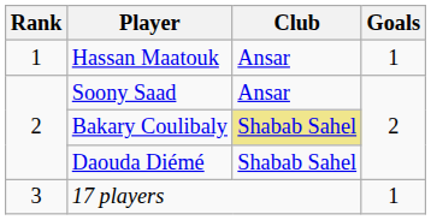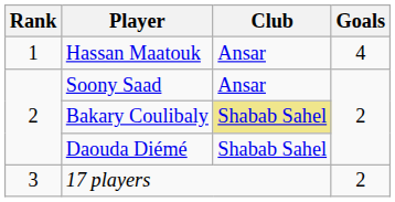 <table class="wikitable" style="text-align:center">
 <tr>
 <th>Rank</th>
 <th>Player</th>
 <th>Club</th>
 <th>Goals</th>
 </tr>
 <tr>
 <td>1</td>
 <td align="left"> <a href='#'>Hassan Maatouk</a></td>
 <td align="left"><a href='#'>Ansar</a></td>
-<td>1</td>
+<td>4</td>
 </tr>
 <tr>
 <td rowspan="3">2</td>
 <td align="left"> <a href='#'>Soony Saad</a></td>
 <td align="left"><a href='#'>Ansar</a></td>
 <td rowspan="3">2</td>
 </tr>
 <tr>
 <td align="left"> <a href='#'>Bakary Coulibaly</a></td>
 <td align="left" style="background: khaki;"><a href='#'>Shabab Sahel</a></td>
 </tr>
 <tr>
 <td align="left"> <a href='#'>Daouda Diémé</a></td>
 <td align="left"><a href='#'>Shabab Sahel</a></td>
 </tr>
 <tr>
 <td>3</td>
 <td colspan="2" align="left"><em>17 players</em></td>
-<td>1</td>
+<td>2</td>
 </tr>
 </table>
